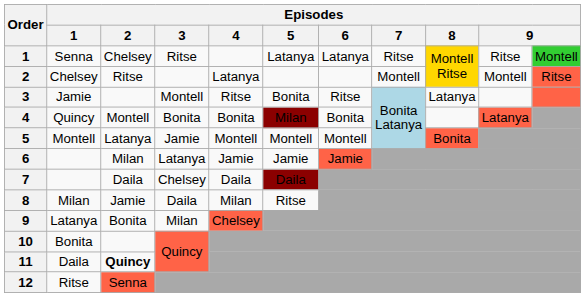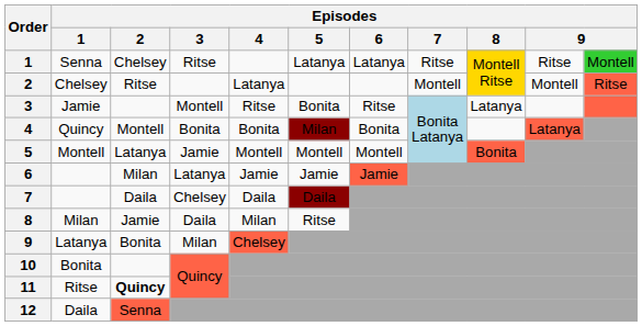 <table class="wikitable" style="text-align:center; font-size:92%">
 <tr>
 <th rowspan="2">Order</th>
 <th colspan="10">Episodes</th>
 </tr>
 <tr>
 <th>1</th>
 <th>2</th>
 <th>3</th>
 <th>4</th>
 <th width="55">5</th>
 <th>6</th>
 <th>7</th>
 <th>8</th>
 <th colspan="2">9</th>
 </tr>
 <tr>
 <th>1</th>
 <td>Senna</td>
 <td>Chelsey</td>
 <td>Ritse</td>
 <td></td>
 <td>Latanya</td>
 <td>Latanya</td>
 <td>Ritse</td>
 <td rowspan=2 style="background:gold;">Montell<br>Ritse</td>
 <td>Ritse</td>
 <td style="background:limegreen;">Montell</td>
 </tr>
 <tr>
 <th>2</th>
 <td>Chelsey</td>
 <td>Ritse</td>
 <td></td>
 <td>Latanya</td>
 <td></td>
 <td></td>
 <td>Montell</td>
 <td>Montell</td>
 <td style="background:tomato;">Ritse</td>
 </tr>
 <tr>
 <th>3</th>
 <td>Jamie</td>
 <td></td>
 <td>Montell</td>
 <td>Ritse</td>
 <td>Bonita</td>
 <td>Ritse</td>
 <td style="background:lightblue" rowspan="3">Bonita<br>Latanya<br></td>
 <td>Latanya</td>
 <td></td>
 <td style="background:tomato;"></td>
 </tr>
 <tr>
 <th>4</th>
 <td>Quincy</td>
 <td>Montell</td>
 <td>Bonita</td>
 <td>Bonita</td>
 <td style="background:darkred;"><span>Milan</span></td>
 <td>Bonita</td>
 <td></td>
 <td style="background:tomato;">Latanya</td>
 <td colspan="10" style="background:darkgrey"></td>
 </tr>
 <tr>
 <th>5</th>
 <td>Montell</td>
 <td>Latanya</td>
 <td>Jamie</td>
 <td>Montell</td>
 <td>Montell</td>
 <td>Montell</td>
 <td style="background:tomato;">Bonita</td>
 <td colspan="10" style="background:darkgrey"></td>
 </tr>
 <tr>
 <th>6</th>
 <td></td>
 <td>Milan</td>
 <td>Latanya</td>
 <td>Jamie</td>
 <td>Jamie</td>
 <td style="background:tomato;">Jamie</td>
 <td colspan="10" style="background:darkgrey"></td>
 </tr>
 <tr>
 <th>7</th>
 <td></td>
 <td>Daila</td>
 <td>Chelsey</td>
 <td>Daila</td>
 <td style="background:darkred;"><span>Daila</span></td>
 <td colspan="10" style="background:darkgrey"></td>
 </tr>
 <tr>
 <th>8</th>
 <td>Milan</td>
 <td>Jamie</td>
 <td>Daila</td>
 <td>Milan</td>
 <td>Ritse</td>
 <td colspan="10" style="background:darkgrey"></td>
 </tr>
 <tr>
 <th>9</th>
 <td>Latanya</td>
 <td>Bonita</td>
 <td>Milan</td>
 <td style="background:tomato;">Chelsey</td>
 <td colspan="10" style="background:darkgrey"></td>
 </tr>
 <tr>
 <th>10</th>
 <td>Bonita</td>
 <td></td>
 <td rowspan="2" style="background:tomato;">Quincy<br></td>
 <td colspan="10" style="background:darkgrey"></td>
 </tr>
 <tr>
 <th>11</th>
-<td>Daila</td>
+<td>Ritse</td>
 <td><strong>Quincy</strong></td>
 <td colspan="10" style="background:darkgrey"></td>
 </tr>
 <tr>
 <th>12</th>
-<td>Ritse</td>
+<td>Daila</td>
 <td style="background:tomato;">Senna</td>
 <td colspan="10" style="background:darkgrey"></td>
 </tr>
 </table>
